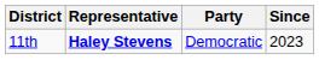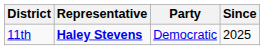 <table class="wikitable">
 <tr>
 <th>District</th>
 <th>Representative</th>
 <th>Party</th>
 <th>Since</th>
 </tr>
 <tr>
 <td><a href='#'>11th</a></td>
 <td><strong><a href='#'>Haley Stevens</a></strong></td>
 <td><a href='#'>Democratic</a></td>
-<td>2023</td>
+<td>2025</td>
 </tr>
 </table>
